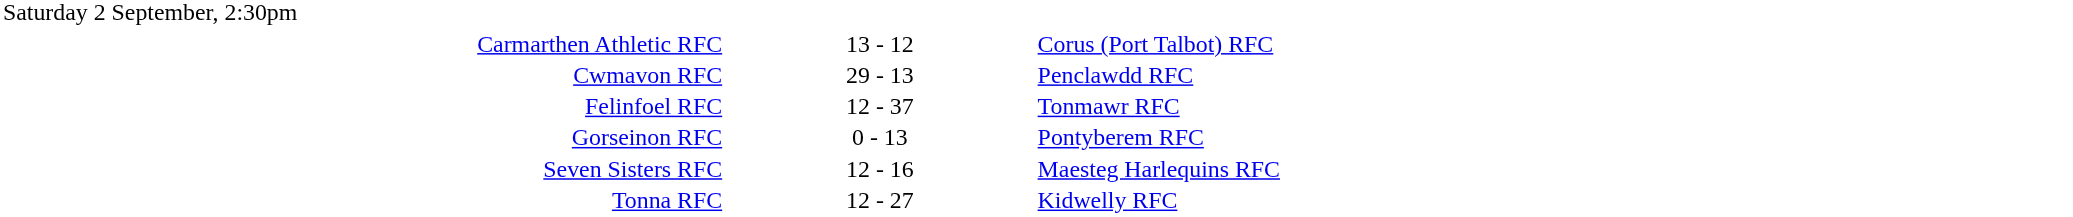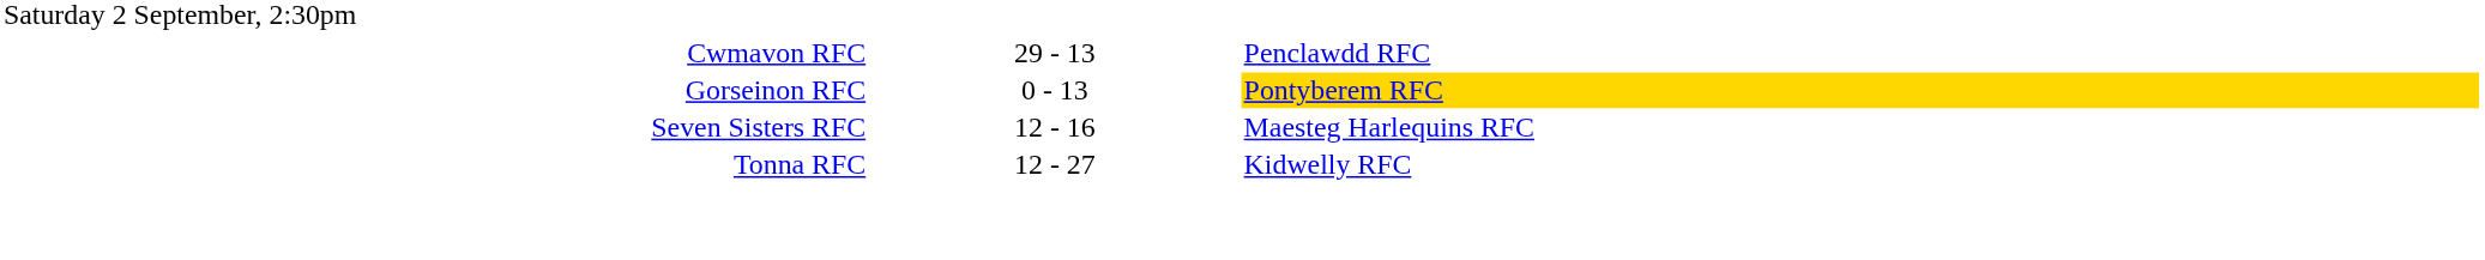 <table style="width:70%;" cellspacing="1">
 <tr>
 <th width=35%></th>
 <th width=15%></th>
 <th></th>
 </tr>
 <tr>
 <td>Saturday 2 September, 2:30pm</td>
 </tr>
 <tr>
-<td align=right><a href='#'>Carmarthen Athletic RFC</a></td>
-<td align=center>13 - 12</td>
-<td><a href='#'>Corus (Port Talbot) RFC</a></td>
-</tr>
-<tr>
 <td align=right><a href='#'>Cwmavon RFC</a></td>
 <td align=center>29 - 13</td>
 <td><a href='#'>Penclawdd RFC</a></td>
 </tr>
 <tr>
-<td align=right><a href='#'>Felinfoel RFC</a></td>
-<td align=center>12 - 37</td>
-<td><a href='#'>Tonmawr RFC</a></td>
-</tr>
-<tr>
 <td align=right><a href='#'>Gorseinon RFC</a></td>
 <td align=center>0 - 13</td>
-<td><a href='#'>Pontyberem RFC</a></td>
+<td style="background: gold;"><a href='#'>Pontyberem RFC</a></td>
 </tr>
 <tr>
 <td align=right><a href='#'>Seven Sisters RFC</a></td>
 <td align=center>12 - 16</td>
 <td><a href='#'>Maesteg Harlequins RFC</a></td>
 </tr>
 <tr>
 <td align=right><a href='#'>Tonna RFC</a></td>
 <td align=center>12 - 27</td>
 <td><a href='#'>Kidwelly RFC</a></td>
 </tr>
 </table>
